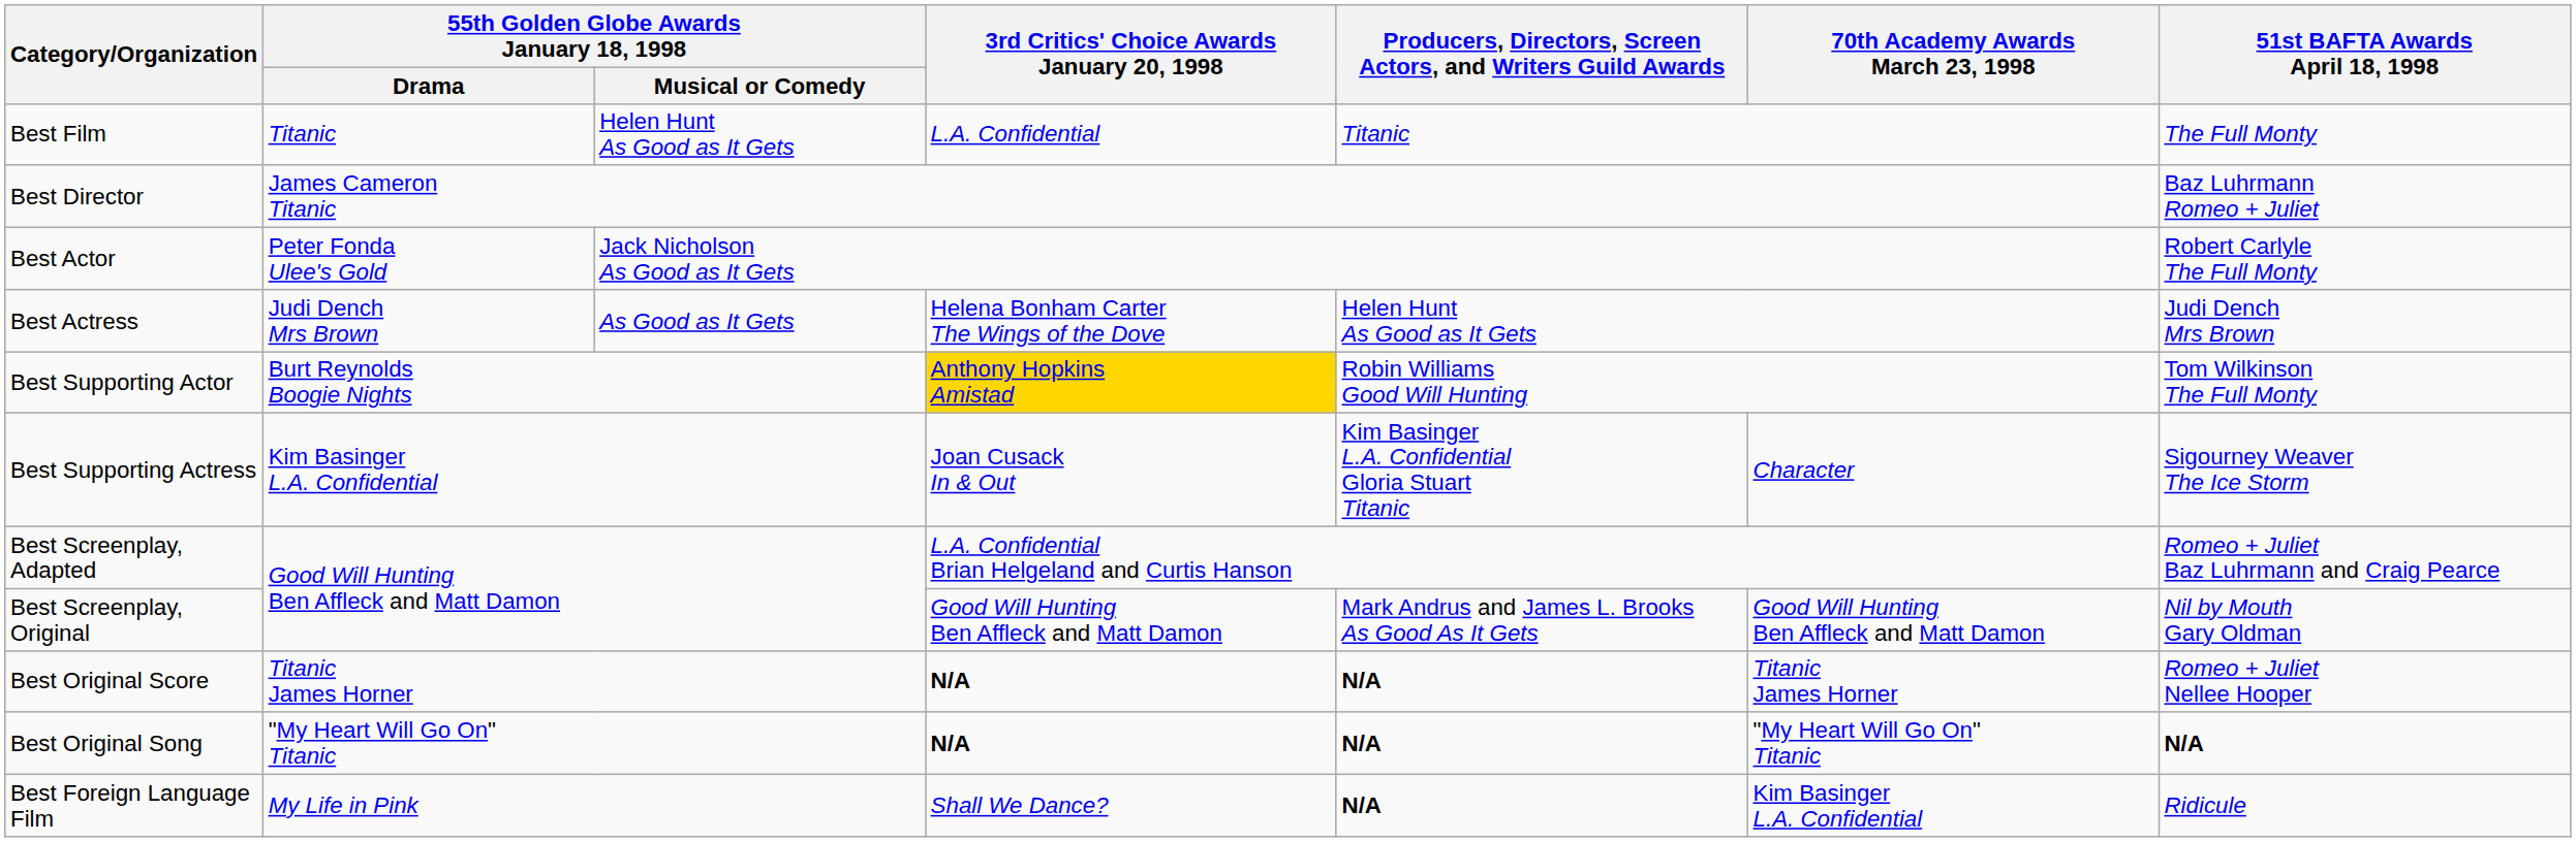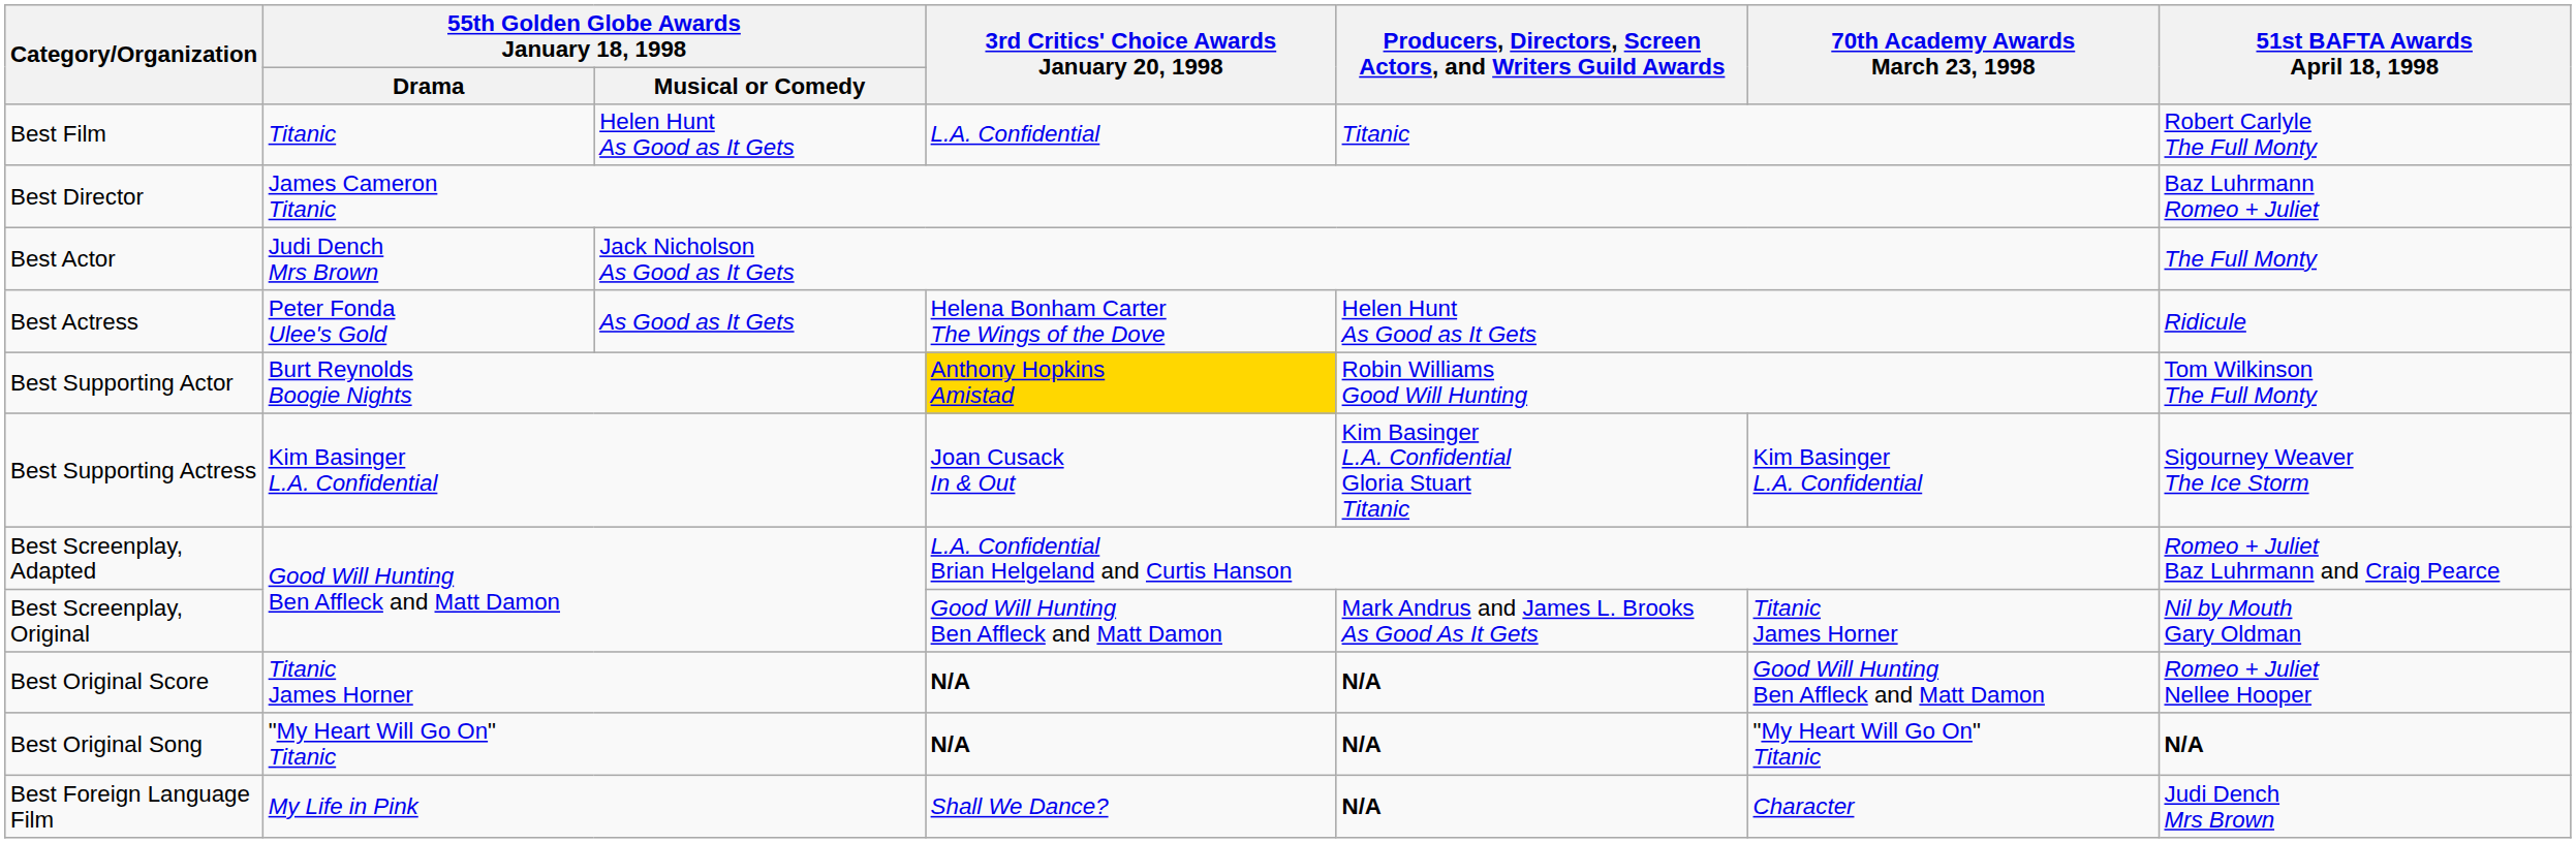 <table class="wikitable" style="font-size: 90%;">
 <tr>
 <th rowspan="2" style="width:20px;">Category/Organization</th>
 <th colspan="2" style="width:250px;"><a href='#'>55th Golden Globe Awards</a><br>January 18, 1998</th>
 <th rowspan="2" style="width:250px;"><a href='#'>3rd Critics' Choice Awards</a><br>January 20, 1998</th>
 <th rowspan="2" style="width:250px;"><a href='#'>Producers</a>, <a href='#'>Directors</a>, <a href='#'>Screen Actors</a>, and <a href='#'>Writers Guild Awards</a></th>
 <th rowspan="2" style="width:250px;"><a href='#'>70th Academy Awards</a><br>March 23, 1998</th>
 <th rowspan="2" style="width:250px;"><a href='#'>51st BAFTA Awards</a><br>April 18, 1998</th>
 </tr>
 <tr>
 <th width=200>Drama</th>
 <th style="width:200px;">Musical or Comedy</th>
 </tr>
 <tr>
 <td>Best Film</td>
 <td><em><a href='#'>Titanic</a></em></td>
 <td><a href='#'>Helen Hunt</a><br><em><a href='#'>As Good as It Gets</a></em></td>
 <td><em><a href='#'>L.A. Confidential</a></em></td>
 <td colspan=2><em><a href='#'>Titanic</a></em></td>
-<td><em><a href='#'>The Full Monty</a></em></td>
+<td><a href='#'>Robert Carlyle</a><br><em><a href='#'>The Full Monty</a></em></td>
 </tr>
 <tr>
 <td>Best Director</td>
 <td colspan=5><a href='#'>James Cameron</a><br><em><a href='#'>Titanic</a></em></td>
 <td><a href='#'>Baz Luhrmann</a><br><em><a href='#'>Romeo + Juliet</a></em></td>
 </tr>
 <tr>
 <td>Best Actor</td>
-<td><a href='#'>Peter Fonda</a><br><em><a href='#'>Ulee's Gold</a></em></td>
+<td><a href='#'>Judi Dench</a><br><em><a href='#'>Mrs Brown</a></em></td>
 <td colspan=4><a href='#'>Jack Nicholson</a><br><em><a href='#'>As Good as It Gets</a></em></td>
-<td><a href='#'>Robert Carlyle</a><br><em><a href='#'>The Full Monty</a></em></td>
+<td><em><a href='#'>The Full Monty</a></em></td>
 </tr>
 <tr>
 <td>Best Actress</td>
-<td><a href='#'>Judi Dench</a><br><em><a href='#'>Mrs Brown</a></em></td>
+<td><a href='#'>Peter Fonda</a><br><em><a href='#'>Ulee's Gold</a></em></td>
 <td><em><a href='#'>As Good as It Gets</a></em></td>
 <td><a href='#'>Helena Bonham Carter</a><br><em><a href='#'>The Wings of the Dove</a></em></td>
 <td colspan=2><a href='#'>Helen Hunt</a><br><em><a href='#'>As Good as It Gets</a></em></td>
-<td><a href='#'>Judi Dench</a><br><em><a href='#'>Mrs Brown</a></em></td>
+<td><em><a href='#'>Ridicule</a></em></td>
 </tr>
 <tr>
 <td>Best Supporting Actor</td>
 <td colspan=2><a href='#'>Burt Reynolds</a><br><em><a href='#'>Boogie Nights</a></em></td>
 <td style="background: gold;"><a href='#'>Anthony Hopkins</a><br><em><a href='#'>Amistad</a></em></td>
 <td colspan=2><a href='#'>Robin Williams</a> <br><em><a href='#'>Good Will Hunting</a></em></td>
 <td><a href='#'>Tom Wilkinson</a><br><em><a href='#'>The Full Monty</a></em></td>
 </tr>
 <tr>
 <td>Best Supporting Actress</td>
 <td colspan=2><a href='#'>Kim Basinger</a><br><em><a href='#'>L.A. Confidential</a></em></td>
 <td><a href='#'>Joan Cusack</a><br><em><a href='#'>In & Out</a></em></td>
 <td><a href='#'>Kim Basinger</a><br><em><a href='#'>L.A. Confidential</a></em><br><a href='#'>Gloria Stuart</a><br><em><a href='#'>Titanic</a></em></td>
-<td><em><a href='#'>Character</a></em></td>
+<td><a href='#'>Kim Basinger</a><br><em><a href='#'>L.A. Confidential</a></em></td>
 <td><a href='#'>Sigourney Weaver</a><br><em><a href='#'>The Ice Storm</a></em></td>
 </tr>
 <tr>
 <td>Best Screenplay, Adapted</td>
 <td rowspan=2 colspan=2><em><a href='#'>Good Will Hunting</a></em><br><a href='#'>Ben Affleck</a> and <a href='#'>Matt Damon</a></td>
 <td colspan=3><em><a href='#'>L.A. Confidential</a></em><br><a href='#'>Brian Helgeland</a> and <a href='#'>Curtis Hanson</a></td>
 <td><em><a href='#'>Romeo + Juliet</a></em><br><a href='#'>Baz Luhrmann</a> and <a href='#'>Craig Pearce</a></td>
 </tr>
 <tr>
 <td>Best Screenplay, Original</td>
 <td><em><a href='#'>Good Will Hunting</a></em><br><a href='#'>Ben Affleck</a> and <a href='#'>Matt Damon</a></td>
 <td><a href='#'>Mark Andrus</a> and <a href='#'>James L. Brooks</a><br><em><a href='#'>As Good As It Gets</a></em></td>
-<td><em><a href='#'>Good Will Hunting</a></em><br><a href='#'>Ben Affleck</a> and <a href='#'>Matt Damon</a></td>
+<td><em><a href='#'>Titanic</a></em><br><a href='#'>James Horner</a></td>
 <td><em><a href='#'>Nil by Mouth</a></em><br><a href='#'>Gary Oldman</a></td>
 </tr>
 <tr>
 <td>Best Original Score</td>
 <td colspan=2><em><a href='#'>Titanic</a></em><br><a href='#'>James Horner</a></td>
 <td><strong>N/A</strong></td>
 <td><strong>N/A</strong></td>
-<td><em><a href='#'>Titanic</a></em><br><a href='#'>James Horner</a></td>
+<td><em><a href='#'>Good Will Hunting</a></em><br><a href='#'>Ben Affleck</a> and <a href='#'>Matt Damon</a></td>
 <td><em><a href='#'>Romeo + Juliet</a></em><br><a href='#'>Nellee Hooper</a></td>
 </tr>
 <tr>
 <td>Best Original Song</td>
 <td colspan=2>"<a href='#'>My Heart Will Go On</a>"<br><em><a href='#'>Titanic</a></em></td>
 <td><strong>N/A</strong></td>
 <td><strong>N/A</strong></td>
 <td>"<a href='#'>My Heart Will Go On</a>"<br><em><a href='#'>Titanic</a></em></td>
 <td><strong>N/A</strong></td>
 </tr>
 <tr>
 <td>Best Foreign Language Film</td>
 <td colspan=2><em><a href='#'>My Life in Pink</a></em></td>
 <td><em><a href='#'>Shall We Dance?</a></em></td>
 <td><strong>N/A</strong></td>
-<td><a href='#'>Kim Basinger</a><br><em><a href='#'>L.A. Confidential</a></em></td>
-<td><em><a href='#'>Ridicule</a></em></td>
+<td><em><a href='#'>Character</a></em></td>
+<td><a href='#'>Judi Dench</a><br><em><a href='#'>Mrs Brown</a></em></td>
 </tr>
 </table>
